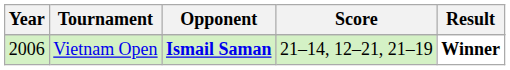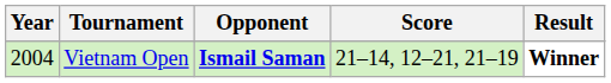 <table class="sortable wikitable" style="font-size: 90%;">
 <tr>
 <th>Year</th>
 <th>Tournament</th>
 <th>Opponent</th>
 <th>Score</th>
 <th>Result</th>
 </tr>
 <tr>
 </tr>
 <tr style="background:#D4F1C5">
-<td align="center">2006</td>
+<td align="center">2004</td>
 <td align="left"><a href='#'>Vietnam Open</a></td>
 <td align="left"><strong> <a href='#'>Ismail Saman</a></strong></td>
 <td align="left">21–14, 12–21, 21–19</td>
 <td style="text-align:left; background:white"> <strong>Winner</strong></td>
 </tr>
 </table>
